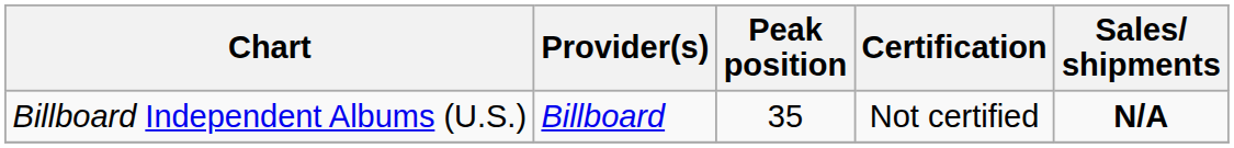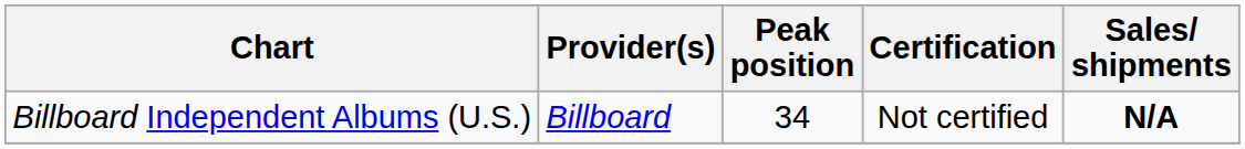 <table class="wikitable">
 <tr>
 <th align="center">Chart</th>
 <th align="center">Provider(s)</th>
 <th align="center">Peak<br>position</th>
 <th align="center">Certification</th>
 <th align="center">Sales/<br>shipments</th>
 </tr>
 <tr>
 <td align="left"><em>Billboard</em> <a href='#'>Independent Albums</a> (U.S.)</td>
 <td align="left"><em><a href='#'>Billboard</a></em></td>
-<td align="center">35</td>
+<td align="center">34</td>
 <td align="center">Not certified</td>
 <td align="center"><strong>N/A</strong></td>
 </tr>
 <tr>
 </tr>
 </table>
